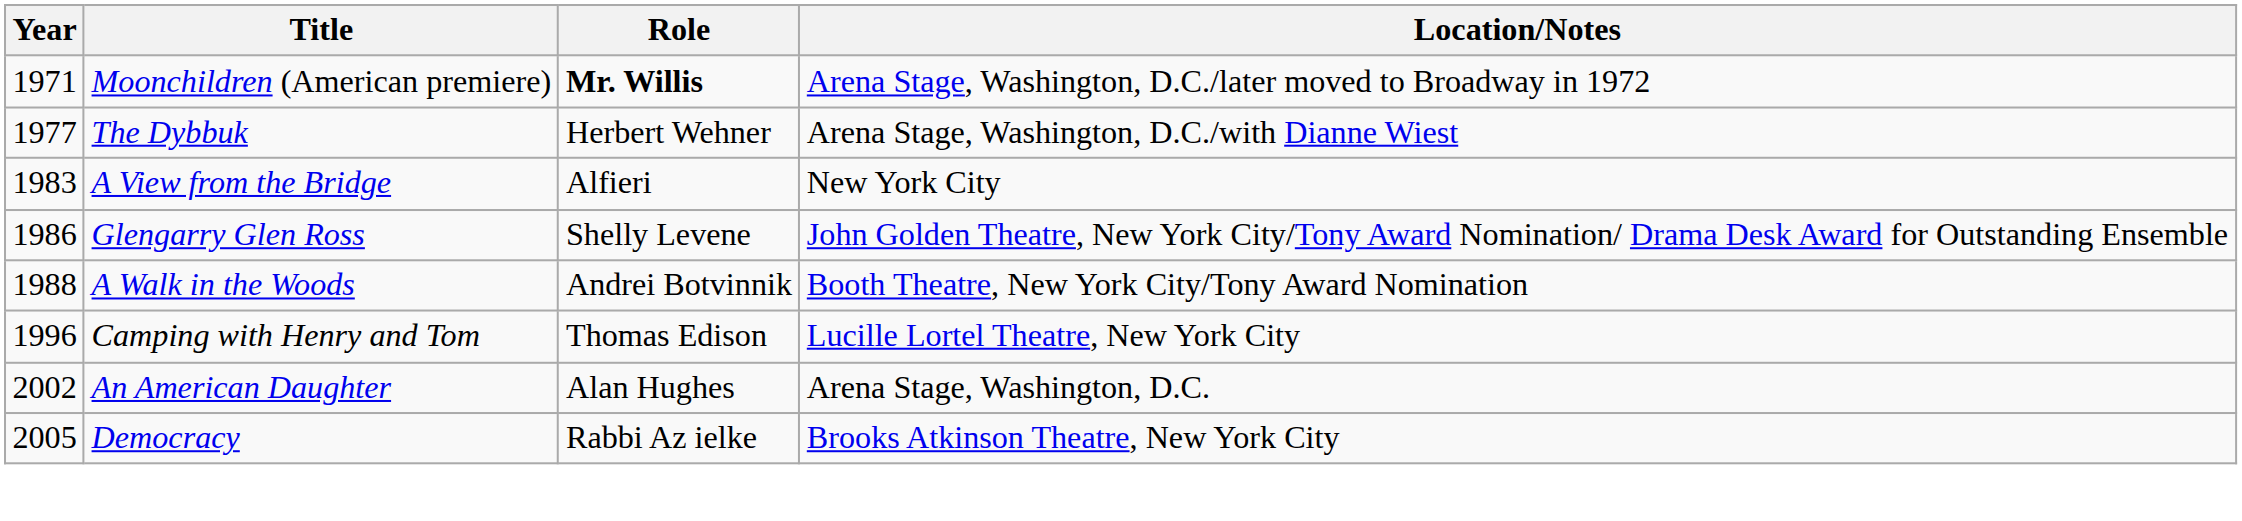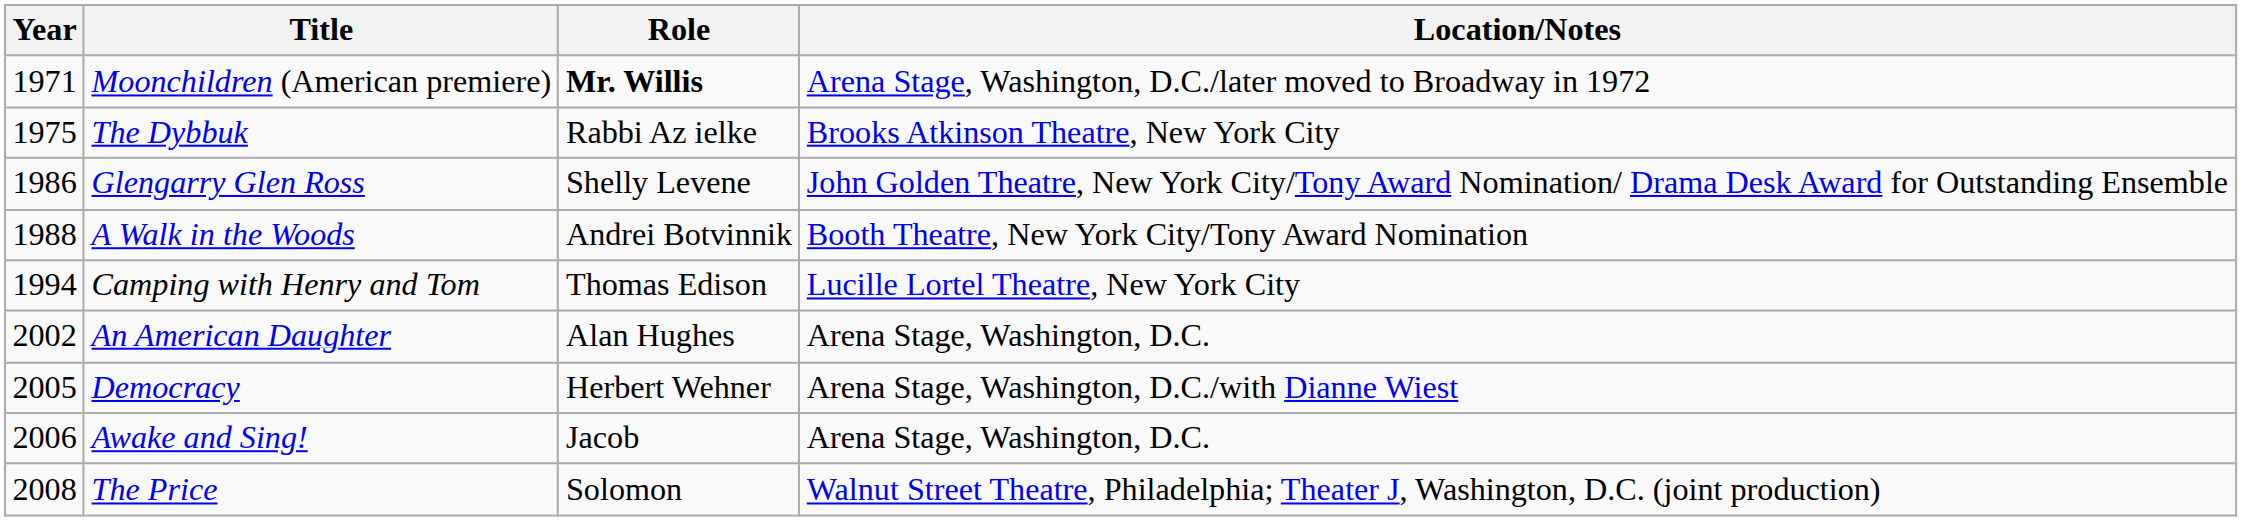 <table class="wikitable">
 <tr>
 <th>Year</th>
 <th>Title</th>
 <th>Role</th>
 <th>Location/Notes</th>
 </tr>
 <tr>
 <td>1971</td>
 <td><em><a href='#'>Moonchildren</a></em> (American premiere)</td>
 <td><strong>Mr. Willis</strong></td>
 <td><a href='#'>Arena Stage</a>, Washington, D.C./later moved to Broadway in 1972</td>
 </tr>
 <tr>
-<td>1977</td>
+<td>1975</td>
 <td><em><a href='#'>The Dybbuk</a></em></td>
-<td>Herbert Wehner</td>
-<td>Arena Stage, Washington, D.C./with <a href='#'>Dianne Wiest</a></td>
-</tr>
-<tr>
-<td>1983</td>
-<td><em><a href='#'>A View from the Bridge</a></em></td>
-<td>Alfieri</td>
-<td>New York City</td>
+<td>Rabbi Az ielke</td>
+<td><a href='#'>Brooks Atkinson Theatre</a>, New York City</td>
 </tr>
 <tr>
 <td>1986</td>
 <td><em><a href='#'>Glengarry Glen Ross</a></em></td>
 <td>Shelly Levene</td>
 <td><a href='#'>John Golden Theatre</a>, New York City/<a href='#'>Tony Award</a> Nomination/ <a href='#'>Drama Desk Award</a> for Outstanding Ensemble</td>
 </tr>
 <tr>
 <td>1988</td>
 <td><em><a href='#'>A Walk in the Woods</a></em></td>
 <td>Andrei Botvinnik</td>
 <td><a href='#'>Booth Theatre</a>, New York City/Tony Award Nomination</td>
 </tr>
 <tr>
-<td>1996</td>
+<td>1994</td>
 <td><em>Camping with Henry and Tom</em></td>
 <td>Thomas Edison</td>
 <td><a href='#'>Lucille Lortel Theatre</a>, New York City</td>
 </tr>
 <tr>
 <td>2002</td>
 <td><em><a href='#'>An American Daughter</a></em></td>
 <td>Alan Hughes</td>
 <td>Arena Stage, Washington, D.C.</td>
 </tr>
 <tr>
 <td>2005</td>
 <td><em><a href='#'>Democracy</a></em></td>
-<td>Rabbi Az ielke</td>
-<td><a href='#'>Brooks Atkinson Theatre</a>, New York City</td>
+<td>Herbert Wehner</td>
+<td>Arena Stage, Washington, D.C./with <a href='#'>Dianne Wiest</a></td>
+</tr>
+<tr>
+<td>2006</td>
+<td><em><a href='#'>Awake and Sing!</a></em></td>
+<td>Jacob</td>
+<td>Arena Stage, Washington, D.C.</td>
+</tr>
+<tr>
+<td>2008</td>
+<td><em><a href='#'>The Price</a></em></td>
+<td>Solomon</td>
+<td><a href='#'>Walnut Street Theatre</a>, Philadelphia; <a href='#'>Theater J</a>, Washington, D.C. (joint production)</td>
 </tr>
 </table>
